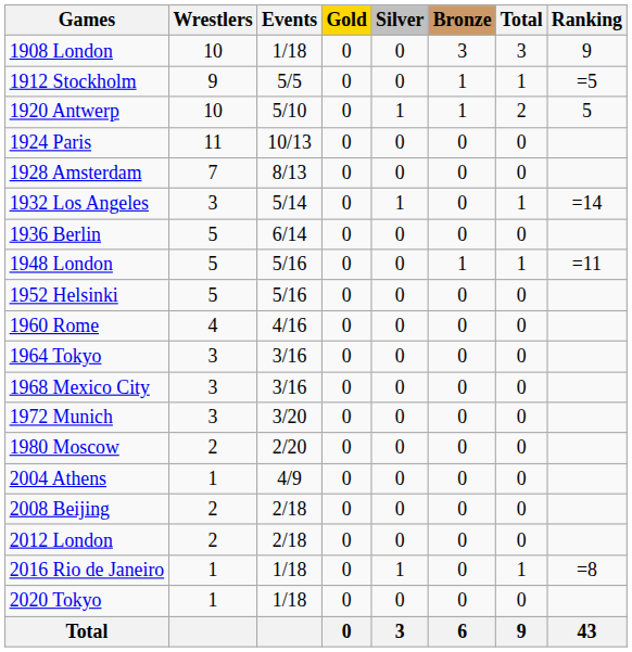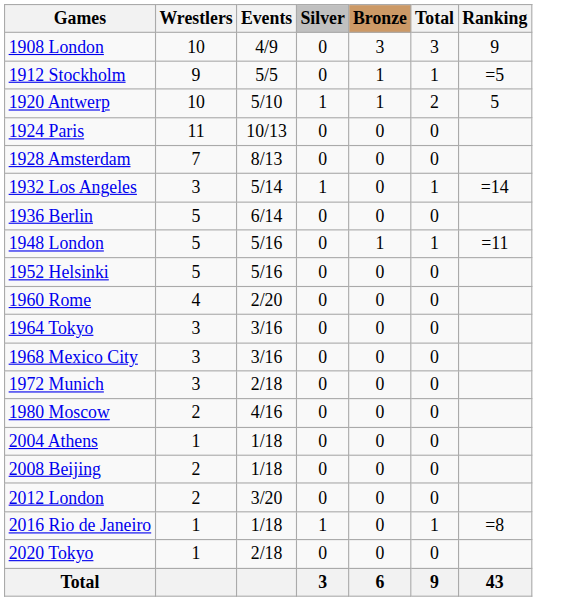 <table class="wikitable sortable" style="text-align:center">
 <tr>
 <th>Games</th>
 <th>Wrestlers</th>
 <th>Events</th>
-<th style="background-color:gold;">Gold</th>
 <th style="background-color:silver;">Silver</th>
 <th style="background-color:#c96;">Bronze</th>
 <th>Total</th>
 <th>Ranking</th>
 </tr>
 <tr>
 <td align=left><a href='#'>1908 London</a></td>
 <td>10</td>
-<td>1/18</td>
-<td>0</td>
+<td>4/9</td>
 <td>0</td>
 <td>3</td>
 <td>3</td>
 <td>9</td>
 </tr>
 <tr>
 <td align=left><a href='#'>1912 Stockholm</a></td>
 <td>9</td>
 <td>5/5</td>
 <td>0</td>
-<td>0</td>
 <td>1</td>
 <td>1</td>
 <td>=5</td>
 </tr>
 <tr>
 <td align=left><a href='#'>1920 Antwerp</a></td>
 <td>10</td>
 <td>5/10</td>
-<td>0</td>
 <td>1</td>
 <td>1</td>
 <td>2</td>
 <td>5</td>
 </tr>
 <tr>
 <td align=left><a href='#'>1924 Paris</a></td>
 <td>11</td>
 <td>10/13</td>
 <td>0</td>
 <td>0</td>
 <td>0</td>
-<td>0</td>
 <td></td>
 </tr>
 <tr>
 <td align=left><a href='#'>1928 Amsterdam</a></td>
 <td>7</td>
 <td>8/13</td>
 <td>0</td>
 <td>0</td>
 <td>0</td>
-<td>0</td>
 <td></td>
 </tr>
 <tr>
 <td align=left><a href='#'>1932 Los Angeles</a></td>
 <td>3</td>
 <td>5/14</td>
-<td>0</td>
 <td>1</td>
 <td>0</td>
 <td>1</td>
 <td>=14</td>
 </tr>
 <tr>
 <td align=left><a href='#'>1936 Berlin</a></td>
 <td>5</td>
 <td>6/14</td>
 <td>0</td>
 <td>0</td>
 <td>0</td>
-<td>0</td>
 <td></td>
 </tr>
 <tr>
 <td align=left><a href='#'>1948 London</a></td>
 <td>5</td>
 <td>5/16</td>
-<td>0</td>
 <td>0</td>
 <td>1</td>
 <td>1</td>
 <td>=11</td>
 </tr>
 <tr>
 <td align=left><a href='#'>1952 Helsinki</a></td>
 <td>5</td>
 <td>5/16</td>
 <td>0</td>
 <td>0</td>
 <td>0</td>
-<td>0</td>
 <td></td>
 </tr>
 <tr>
 <td align=left><a href='#'>1960 Rome</a></td>
 <td>4</td>
-<td>4/16</td>
-<td>0</td>
+<td>2/20</td>
 <td>0</td>
 <td>0</td>
 <td>0</td>
 <td></td>
 </tr>
 <tr>
 <td align=left><a href='#'>1964 Tokyo</a></td>
 <td>3</td>
 <td>3/16</td>
 <td>0</td>
 <td>0</td>
 <td>0</td>
-<td>0</td>
 <td></td>
 </tr>
 <tr>
 <td align=left><a href='#'>1968 Mexico City</a></td>
 <td>3</td>
 <td>3/16</td>
 <td>0</td>
 <td>0</td>
 <td>0</td>
-<td>0</td>
 <td></td>
 </tr>
 <tr>
 <td align=left><a href='#'>1972 Munich</a></td>
 <td>3</td>
-<td>3/20</td>
-<td>0</td>
+<td>2/18</td>
 <td>0</td>
 <td>0</td>
 <td>0</td>
 <td></td>
 </tr>
 <tr>
 <td align=left><a href='#'>1980 Moscow</a></td>
 <td>2</td>
-<td>2/20</td>
-<td>0</td>
+<td>4/16</td>
 <td>0</td>
 <td>0</td>
 <td>0</td>
 <td></td>
 </tr>
 <tr>
 <td align=left><a href='#'>2004 Athens</a></td>
 <td>1</td>
-<td>4/9</td>
-<td>0</td>
+<td>1/18</td>
 <td>0</td>
 <td>0</td>
 <td>0</td>
 <td></td>
 </tr>
 <tr>
 <td align=left><a href='#'>2008 Beijing</a></td>
 <td>2</td>
-<td>2/18</td>
-<td>0</td>
+<td>1/18</td>
 <td>0</td>
 <td>0</td>
 <td>0</td>
 <td></td>
 </tr>
 <tr>
 <td align=left><a href='#'>2012 London</a></td>
 <td>2</td>
-<td>2/18</td>
-<td>0</td>
+<td>3/20</td>
 <td>0</td>
 <td>0</td>
 <td>0</td>
 <td></td>
 </tr>
 <tr>
 <td align=left><a href='#'>2016 Rio de Janeiro</a></td>
 <td>1</td>
 <td>1/18</td>
-<td>0</td>
 <td>1</td>
 <td>0</td>
 <td>1</td>
 <td>=8</td>
 </tr>
 <tr>
 <td align=left><a href='#'>2020 Tokyo</a></td>
 <td>1</td>
-<td>1/18</td>
-<td>0</td>
+<td>2/18</td>
 <td>0</td>
 <td>0</td>
 <td>0</td>
 <td></td>
 </tr>
 <tr>
 <th>Total</th>
 <th></th>
 <th></th>
-<th>0</th>
 <th>3</th>
 <th>6</th>
 <th>9</th>
 <th>43</th>
 </tr>
 </table>
